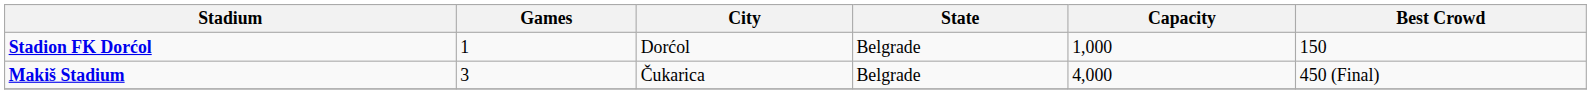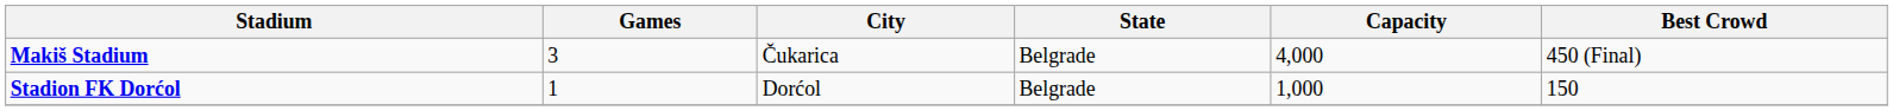 <table class="wikitable sortable" style="width:90%;">
 <tr style="background:#FFFFFF" align="center">
 <th>Stadium</th>
 <th>Games</th>
 <th>City</th>
 <th>State</th>
 <th>Capacity</th>
 <th>Best Crowd</th>
 </tr>
 <tr>
+<td><strong><a href='#'>Makiš Stadium</a></strong></td>
+<td>3</td>
+<td>Čukarica</td>
+<td>Belgrade</td>
+<td>4,000</td>
+<td>450 (Final)</td>
+</tr>
+<tr>
 <td><strong><a href='#'>Stadion FK Dorćol</a></strong></td>
 <td>1</td>
 <td>Dorćol</td>
 <td>Belgrade</td>
 <td>1,000</td>
 <td>150</td>
 </tr>
 <tr>
-<td><strong><a href='#'>Makiš Stadium</a></strong></td>
-<td>3</td>
-<td>Čukarica</td>
-<td>Belgrade</td>
-<td>4,000</td>
-<td>450 (Final)</td>
-</tr>
-<tr>
 </tr>
 </table>
